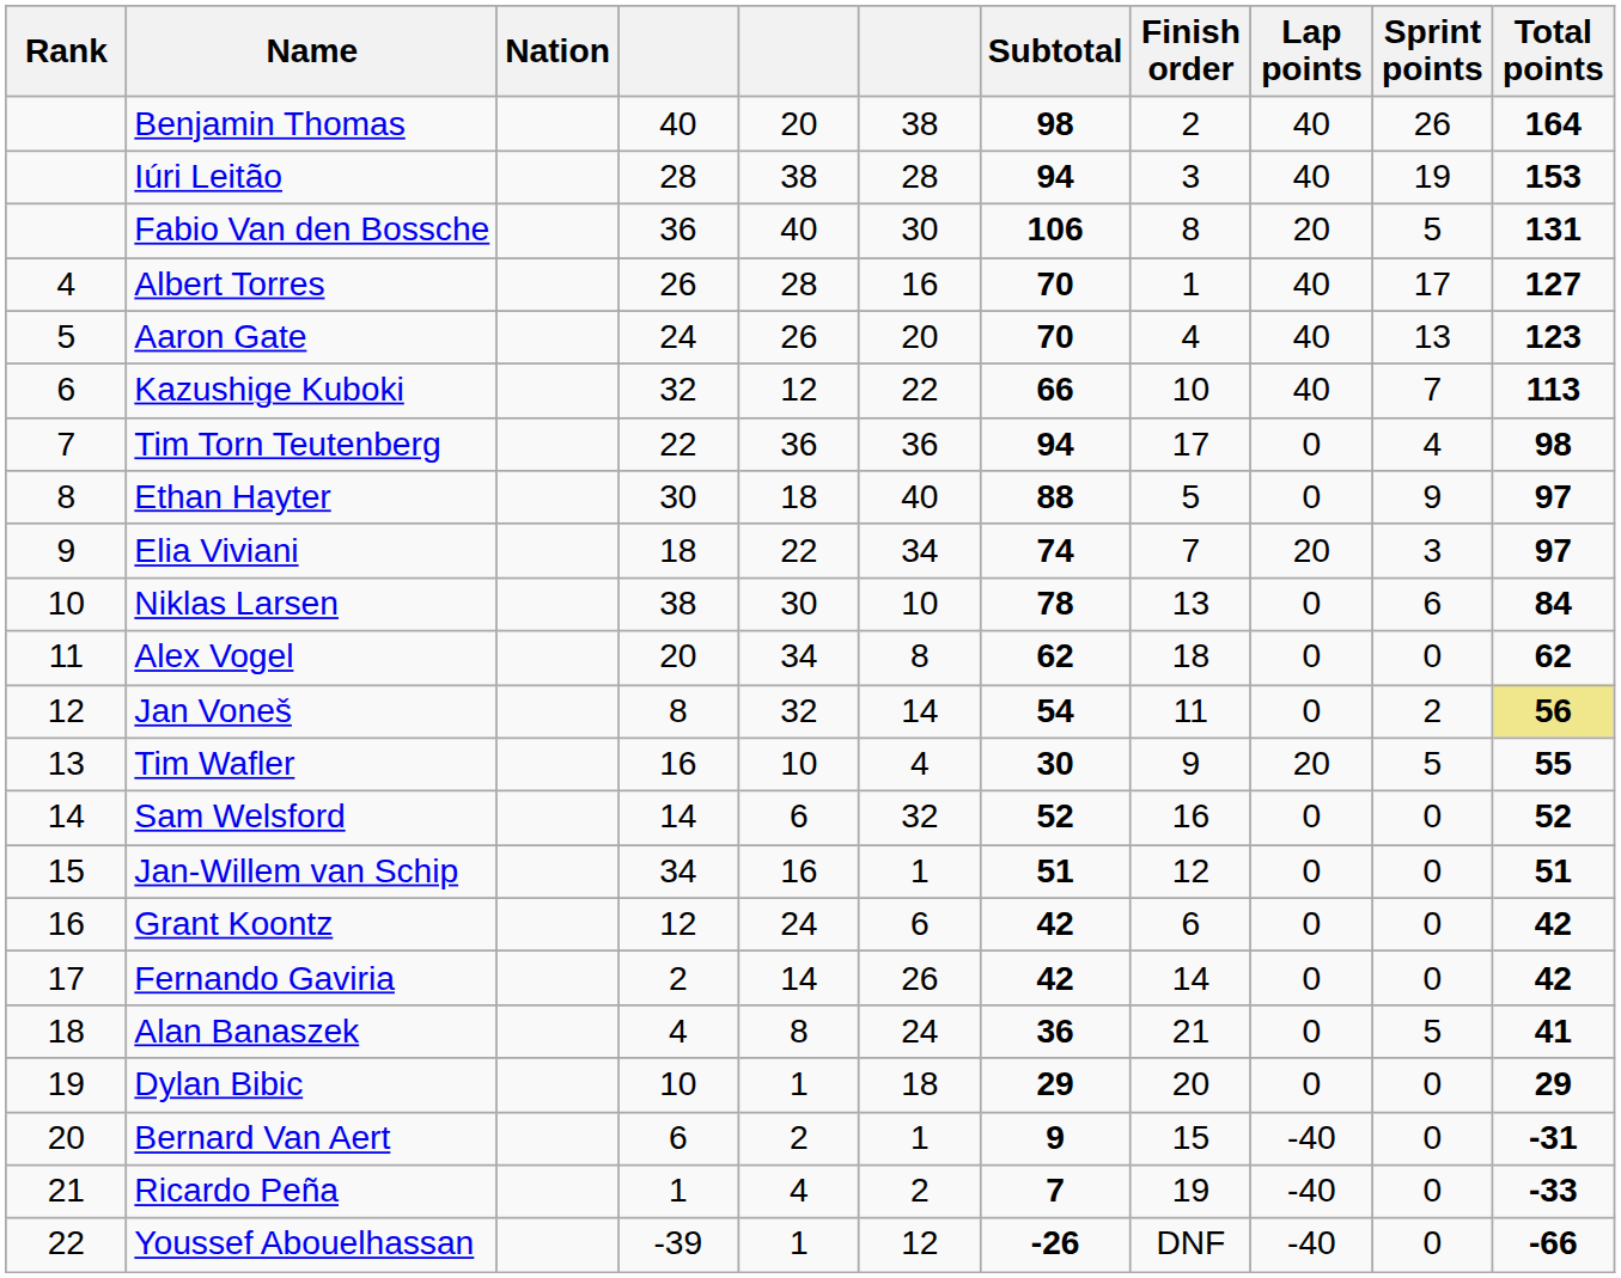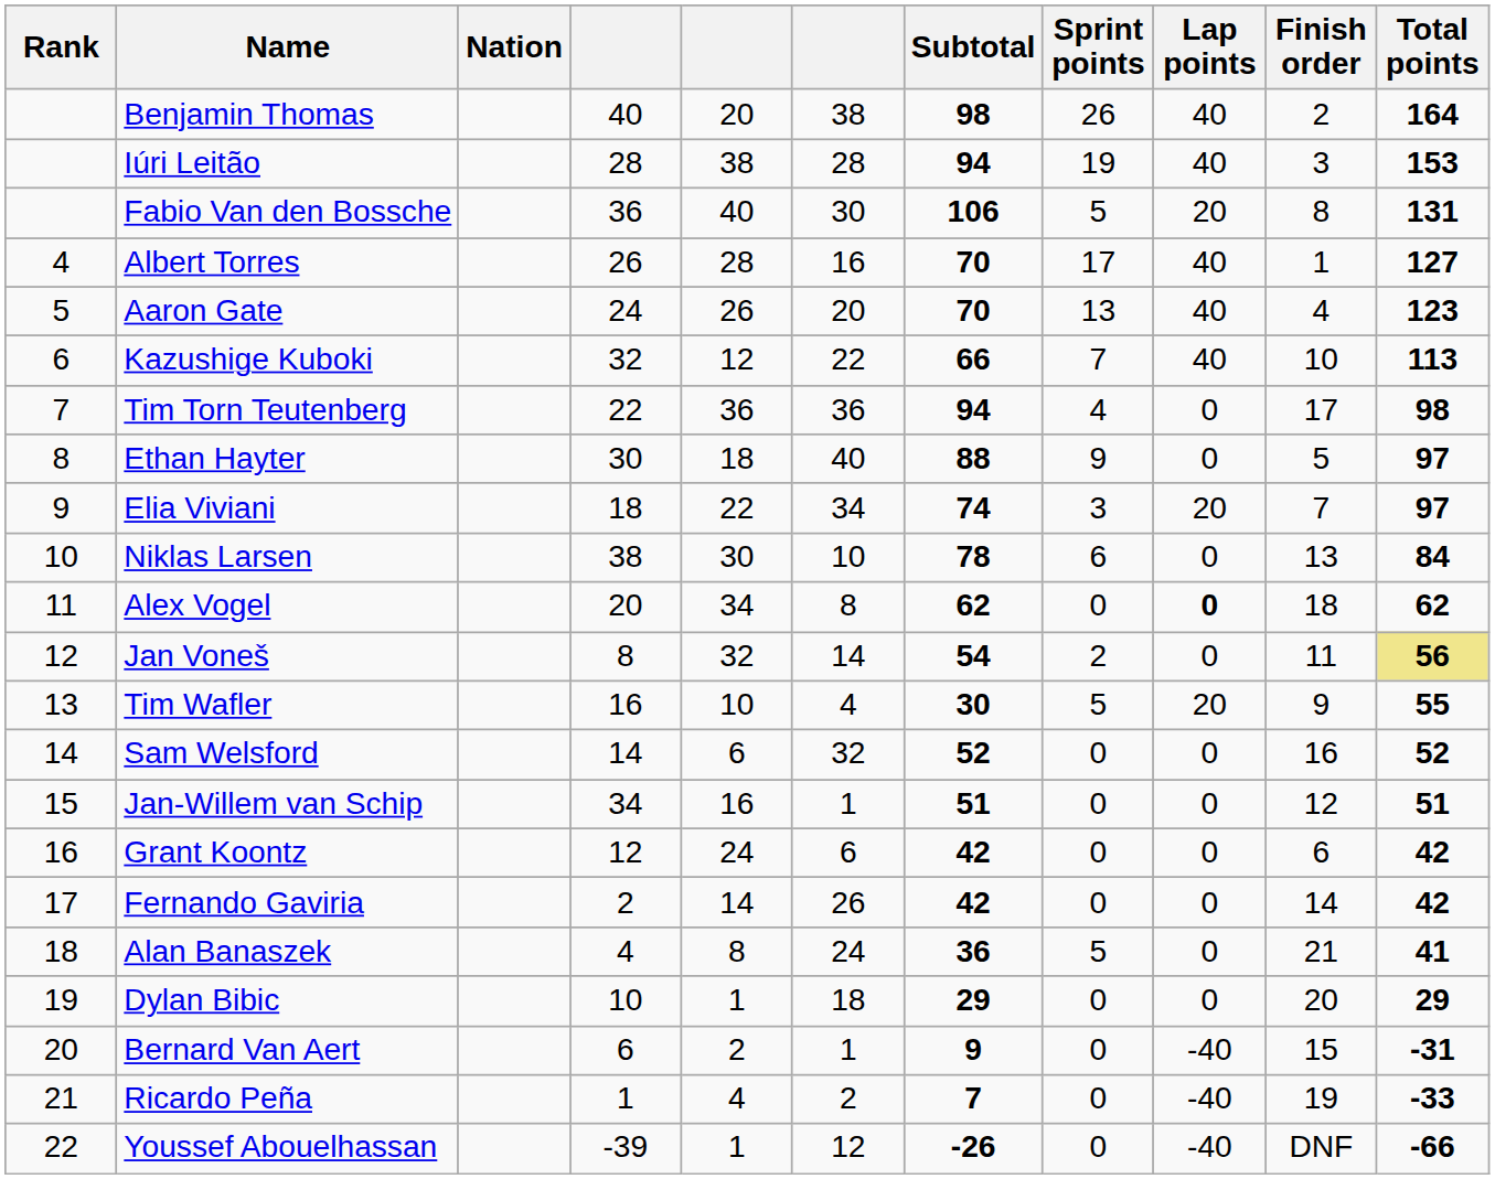 <table class="wikitable sortable" style="text-align:center">
 <tr>
 <th width=50>Rank</th>
 <th>Name</th>
 <th>Nation</th>
 <th width=50></th>
 <th width=50></th>
 <th width=50></th>
 <th width=50>Subtotal</th>
+<th width=50>Sprint points</th>
+<th width=50>Lap points</th>
 <th width=50>Finish order</th>
-<th width=50>Lap points</th>
-<th width=50>Sprint points</th>
 <th width=50>Total points</th>
 </tr>
 <tr>
 <td></td>
 <td align=left><a href='#'>Benjamin Thomas</a></td>
 <td align="left"></td>
 <td>40</td>
 <td>20</td>
 <td>38</td>
 <td><strong>98</strong></td>
+<td>26</td>
+<td>40</td>
 <td>2</td>
-<td>40</td>
-<td>26</td>
 <td><strong>164</strong></td>
 </tr>
 <tr>
 <td></td>
 <td align=left><a href='#'>Iúri Leitão</a></td>
 <td align="left"></td>
 <td>28</td>
 <td>38</td>
 <td>28</td>
 <td><strong>94</strong></td>
+<td>19</td>
+<td>40</td>
 <td>3</td>
-<td>40</td>
-<td>19</td>
 <td><strong>153</strong></td>
 </tr>
 <tr>
 <td></td>
 <td align=left><a href='#'>Fabio Van den Bossche</a></td>
 <td align="left"></td>
 <td>36</td>
 <td>40</td>
 <td>30</td>
 <td><strong>106</strong></td>
+<td>5</td>
+<td>20</td>
 <td>8</td>
-<td>20</td>
-<td>5</td>
 <td><strong>131</strong></td>
 </tr>
 <tr>
 <td>4</td>
 <td align=left><a href='#'>Albert Torres</a></td>
 <td align="left"></td>
 <td>26</td>
 <td>28</td>
 <td>16</td>
 <td><strong>70</strong></td>
+<td>17</td>
+<td>40</td>
 <td>1</td>
-<td>40</td>
-<td>17</td>
 <td><strong>127</strong></td>
 </tr>
 <tr>
 <td>5</td>
 <td align=left><a href='#'>Aaron Gate</a></td>
 <td align="left"></td>
 <td>24</td>
 <td>26</td>
 <td>20</td>
 <td><strong>70</strong></td>
+<td>13</td>
+<td>40</td>
 <td>4</td>
-<td>40</td>
-<td>13</td>
 <td><strong>123</strong></td>
 </tr>
 <tr>
 <td>6</td>
 <td align=left><a href='#'>Kazushige Kuboki</a></td>
 <td align="left"></td>
 <td>32</td>
 <td>12</td>
 <td>22</td>
 <td><strong>66</strong></td>
+<td>7</td>
+<td>40</td>
 <td>10</td>
-<td>40</td>
-<td>7</td>
 <td><strong>113</strong></td>
 </tr>
 <tr>
 <td>7</td>
 <td align=left><a href='#'>Tim Torn Teutenberg</a></td>
 <td align="left"></td>
 <td>22</td>
 <td>36</td>
 <td>36</td>
 <td><strong>94</strong></td>
+<td>4</td>
+<td>0</td>
 <td>17</td>
-<td>0</td>
-<td>4</td>
 <td><strong>98</strong></td>
 </tr>
 <tr>
 <td>8</td>
 <td align=left><a href='#'>Ethan Hayter</a></td>
 <td align="left"></td>
 <td>30</td>
 <td>18</td>
 <td>40</td>
 <td><strong>88</strong></td>
+<td>9</td>
+<td>0</td>
 <td>5</td>
-<td>0</td>
-<td>9</td>
 <td><strong>97</strong></td>
 </tr>
 <tr>
 <td>9</td>
 <td align=left><a href='#'>Elia Viviani</a></td>
 <td align="left"></td>
 <td>18</td>
 <td>22</td>
 <td>34</td>
 <td><strong>74</strong></td>
+<td>3</td>
+<td>20</td>
 <td>7</td>
-<td>20</td>
-<td>3</td>
 <td><strong>97</strong></td>
 </tr>
 <tr>
 <td>10</td>
 <td align=left><a href='#'>Niklas Larsen</a></td>
 <td align="left"></td>
 <td>38</td>
 <td>30</td>
 <td>10</td>
 <td><strong>78</strong></td>
+<td>6</td>
+<td>0</td>
 <td>13</td>
-<td>0</td>
-<td>6</td>
 <td><strong>84</strong></td>
 </tr>
 <tr>
 <td>11</td>
 <td align=left><a href='#'>Alex Vogel</a></td>
 <td align="left"></td>
 <td>20</td>
 <td>34</td>
 <td>8</td>
 <td><strong>62</strong></td>
+<td>0</td>
+<td><strong>0</strong></td>
 <td>18</td>
-<td>0</td>
-<td>0</td>
 <td><strong>62</strong></td>
 </tr>
 <tr>
 <td>12</td>
 <td align=left><a href='#'>Jan Voneš</a></td>
 <td align="left"></td>
 <td>8</td>
 <td>32</td>
 <td>14</td>
 <td><strong>54</strong></td>
+<td>2</td>
+<td>0</td>
 <td>11</td>
-<td>0</td>
-<td>2</td>
 <td style="background: khaki;"><strong>56</strong></td>
 </tr>
 <tr>
 <td>13</td>
 <td align=left><a href='#'>Tim Wafler</a></td>
 <td align="left"></td>
 <td>16</td>
 <td>10</td>
 <td>4</td>
 <td><strong>30</strong></td>
+<td>5</td>
+<td>20</td>
 <td>9</td>
-<td>20</td>
-<td>5</td>
 <td><strong>55</strong></td>
 </tr>
 <tr>
 <td>14</td>
 <td align=left><a href='#'>Sam Welsford</a></td>
 <td align="left"></td>
 <td>14</td>
 <td>6</td>
 <td>32</td>
 <td><strong>52</strong></td>
-<td>16</td>
 <td>0</td>
 <td>0</td>
+<td>16</td>
 <td><strong>52</strong></td>
 </tr>
 <tr>
 <td>15</td>
 <td align=left><a href='#'>Jan-Willem van Schip</a></td>
 <td align="left"></td>
 <td>34</td>
 <td>16</td>
 <td>1</td>
 <td><strong>51</strong></td>
-<td>12</td>
 <td>0</td>
 <td>0</td>
+<td>12</td>
 <td><strong>51</strong></td>
 </tr>
 <tr>
 <td>16</td>
 <td align=left><a href='#'>Grant Koontz</a></td>
 <td align="left"></td>
 <td>12</td>
 <td>24</td>
 <td>6</td>
 <td><strong>42</strong></td>
-<td>6</td>
 <td>0</td>
 <td>0</td>
+<td>6</td>
 <td><strong>42</strong></td>
 </tr>
 <tr>
 <td>17</td>
 <td align=left><a href='#'>Fernando Gaviria</a></td>
 <td align="left"></td>
 <td>2</td>
 <td>14</td>
 <td>26</td>
 <td><strong>42</strong></td>
-<td>14</td>
 <td>0</td>
 <td>0</td>
+<td>14</td>
 <td><strong>42</strong></td>
 </tr>
 <tr>
 <td>18</td>
 <td align=left><a href='#'>Alan Banaszek</a></td>
 <td align="left"></td>
 <td>4</td>
 <td>8</td>
 <td>24</td>
 <td><strong>36</strong></td>
+<td>5</td>
+<td>0</td>
 <td>21</td>
-<td>0</td>
-<td>5</td>
 <td><strong>41</strong></td>
 </tr>
 <tr>
 <td>19</td>
 <td align="left"><a href='#'>Dylan Bibic</a></td>
 <td align="left"></td>
 <td>10</td>
 <td>1</td>
 <td>18</td>
 <td><strong>29</strong></td>
-<td>20</td>
 <td>0</td>
 <td>0</td>
+<td>20</td>
 <td><strong>29</strong></td>
 </tr>
 <tr>
 <td>20</td>
 <td align="left"><a href='#'>Bernard Van Aert</a></td>
 <td align="left"></td>
 <td>6</td>
 <td>2</td>
 <td>1</td>
 <td><strong>9</strong></td>
+<td>0</td>
+<td>-40</td>
 <td>15</td>
-<td>-40</td>
-<td>0</td>
 <td><strong>-31</strong></td>
 </tr>
 <tr>
 <td>21</td>
 <td align="left"><a href='#'>Ricardo Peña</a></td>
 <td align="left"></td>
 <td>1</td>
 <td>4</td>
 <td>2</td>
 <td><strong>7</strong></td>
+<td>0</td>
+<td>-40</td>
 <td>19</td>
-<td>-40</td>
-<td>0</td>
 <td><strong>-33</strong></td>
 </tr>
 <tr>
 <td>22</td>
 <td align="left"><a href='#'>Youssef Abouelhassan</a></td>
 <td align="left"></td>
 <td>-39</td>
 <td>1</td>
 <td>12</td>
 <td><strong>-26</strong></td>
+<td>0</td>
+<td>-40</td>
 <td>DNF</td>
-<td>-40</td>
-<td>0</td>
 <td><strong>-66</strong></td>
 </tr>
 </table>
